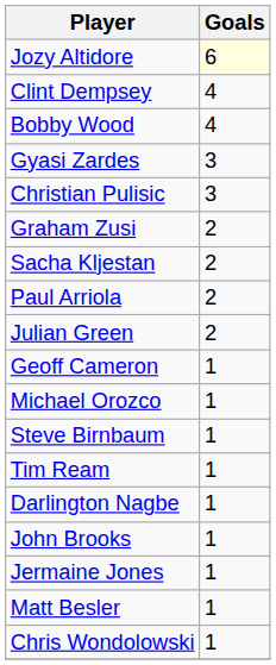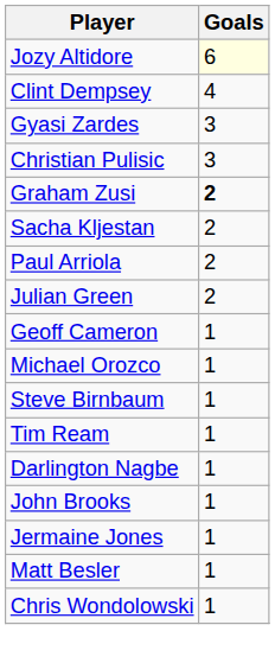 <table class="wikitable sortable" style="text-align: left;">
 <tr>
 <th>Player</th>
 <th>Goals</th>
 </tr>
 <tr>
 <td><a href='#'>Jozy Altidore</a></td>
 <td style="background: lightyellow;">6</td>
 </tr>
 <tr>
 <td><a href='#'>Clint Dempsey</a></td>
 <td>4</td>
 </tr>
 <tr>
-<td><a href='#'>Bobby Wood</a></td>
-<td>4</td>
-</tr>
-<tr>
 <td><a href='#'>Gyasi Zardes</a></td>
 <td>3</td>
 </tr>
 <tr>
 <td><a href='#'>Christian Pulisic</a></td>
 <td>3</td>
 </tr>
 <tr>
 <td><a href='#'>Graham Zusi</a></td>
-<td>2</td>
+<td><strong>2</strong></td>
 </tr>
 <tr>
 <td><a href='#'>Sacha Kljestan</a></td>
 <td>2</td>
 </tr>
 <tr>
 <td><a href='#'>Paul Arriola</a></td>
 <td>2</td>
 </tr>
 <tr>
 <td><a href='#'>Julian Green</a></td>
 <td>2</td>
 </tr>
 <tr>
 <td><a href='#'>Geoff Cameron</a></td>
 <td>1</td>
 </tr>
 <tr>
 <td><a href='#'>Michael Orozco</a></td>
 <td>1</td>
 </tr>
 <tr>
 <td><a href='#'>Steve Birnbaum</a></td>
 <td>1</td>
 </tr>
 <tr>
 <td><a href='#'>Tim Ream</a></td>
 <td>1</td>
 </tr>
 <tr>
 <td><a href='#'>Darlington Nagbe</a></td>
 <td>1</td>
 </tr>
 <tr>
 <td><a href='#'>John Brooks</a></td>
 <td>1</td>
 </tr>
 <tr>
 <td><a href='#'>Jermaine Jones</a></td>
 <td>1</td>
 </tr>
 <tr>
 <td><a href='#'>Matt Besler</a></td>
 <td>1</td>
 </tr>
 <tr>
 <td><a href='#'>Chris Wondolowski</a></td>
 <td>1</td>
 </tr>
 <tr>
 </tr>
 </table>
